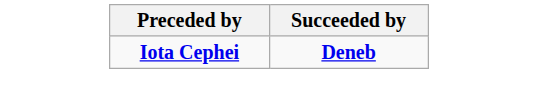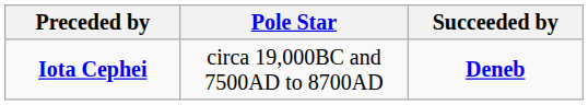 <table class="wikitable" style="margin: 1em auto 1em auto;">
 <tr>
 <th width="120" align="center">Preceded by</th>
+<th width="160" align="center"><a href='#'>Pole Star</a></th>
 <th width="120" align="center">Succeeded by</th>
 </tr>
 <tr>
 <td align="center"><strong><a href='#'>Iota Cephei</a></strong></td>
+<td align="center">circa 19,000BC and 7500AD to 8700AD</td>
 <td align="center"><strong><a href='#'>Deneb</a></strong></td>
 </tr>
 </table>
